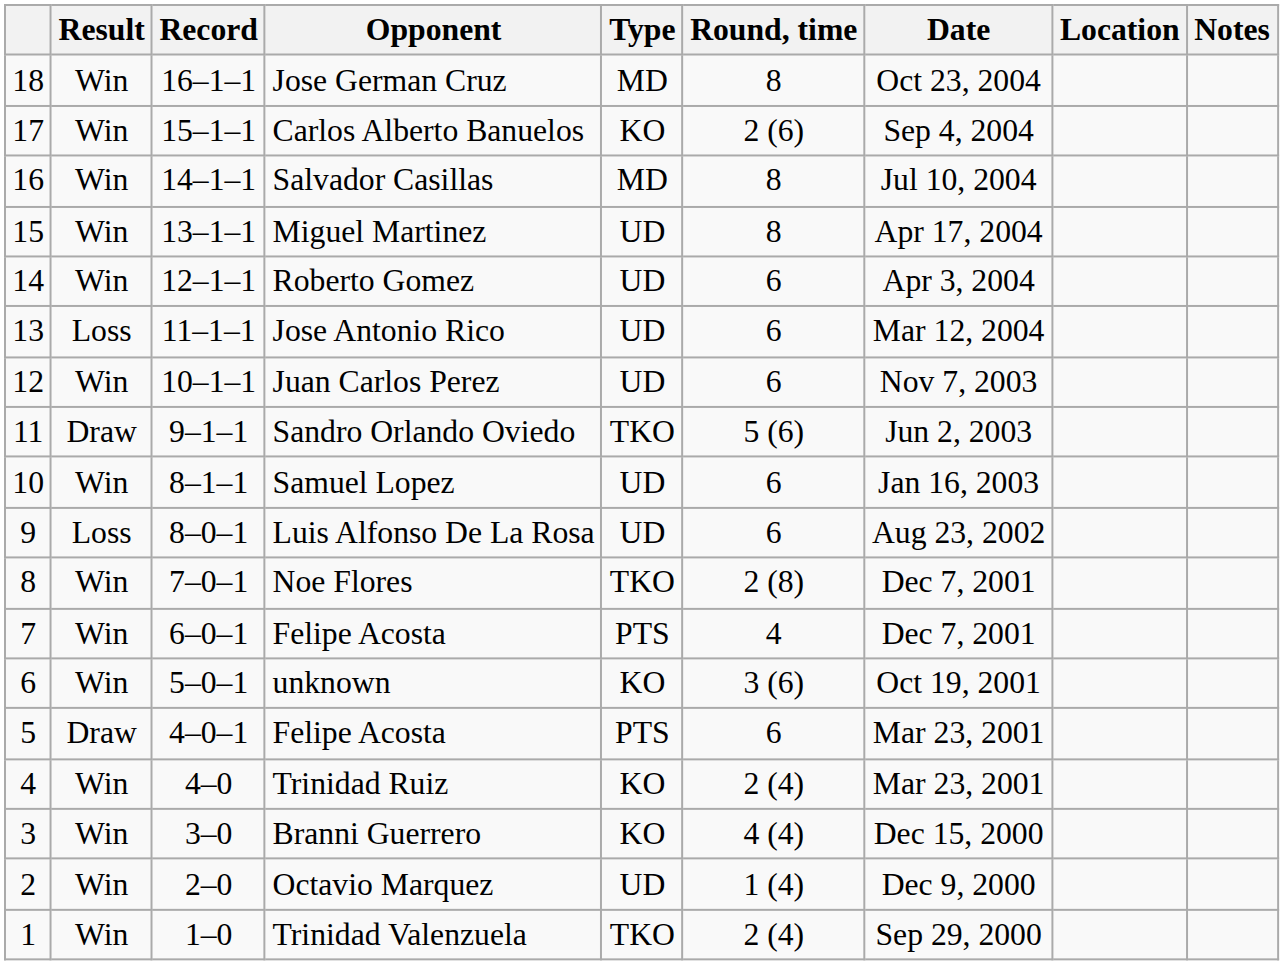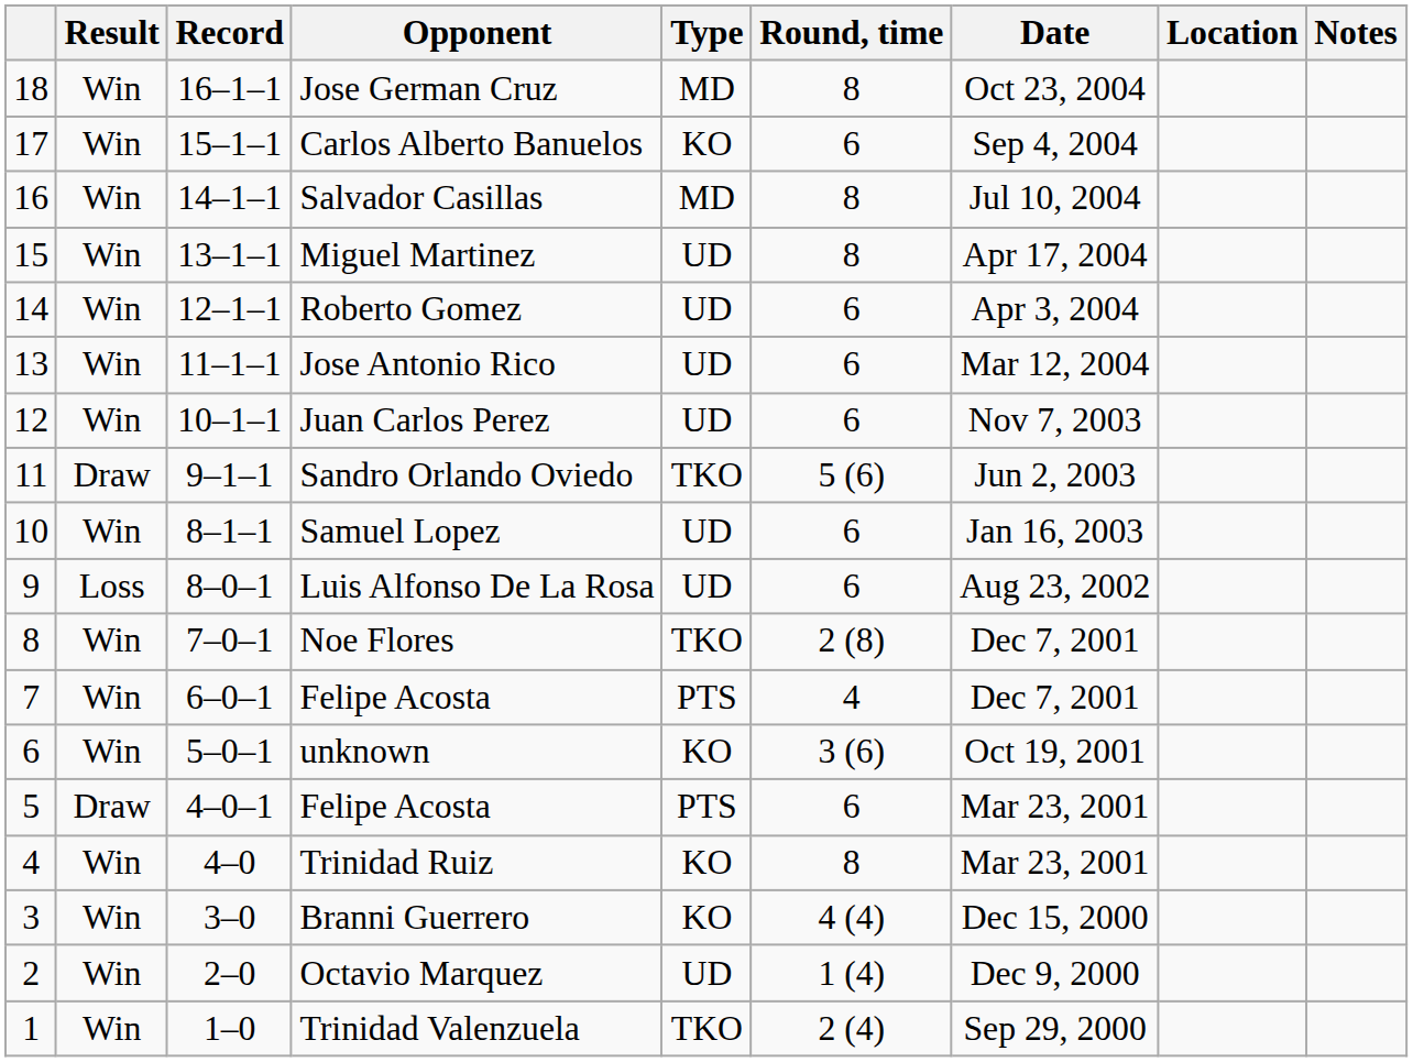 <table class="wikitable" style="text-align:center">
 <tr>
 <th></th>
 <th>Result</th>
 <th>Record</th>
 <th>Opponent</th>
 <th>Type</th>
 <th>Round, time</th>
 <th>Date</th>
 <th>Location</th>
 <th>Notes</th>
 </tr>
 <tr>
 <td>18</td>
 <td>Win</td>
 <td>16–1–1</td>
 <td style="text-align:left;">Jose German Cruz</td>
 <td>MD</td>
 <td>8</td>
 <td>Oct 23, 2004</td>
 <td style="text-align:left;"></td>
 <td></td>
 </tr>
 <tr>
 <td>17</td>
 <td>Win</td>
 <td>15–1–1</td>
 <td style="text-align:left;">Carlos Alberto Banuelos</td>
 <td>KO</td>
-<td>2 (6)</td>
+<td>6</td>
 <td>Sep 4, 2004</td>
 <td style="text-align:left;"></td>
 <td></td>
 </tr>
 <tr>
 <td>16</td>
 <td>Win</td>
 <td>14–1–1</td>
 <td style="text-align:left;">Salvador Casillas</td>
 <td>MD</td>
 <td>8</td>
 <td>Jul 10, 2004</td>
 <td style="text-align:left;"></td>
 <td></td>
 </tr>
 <tr>
 <td>15</td>
 <td>Win</td>
 <td>13–1–1</td>
 <td style="text-align:left;">Miguel Martinez</td>
 <td>UD</td>
 <td>8</td>
 <td>Apr 17, 2004</td>
 <td style="text-align:left;"></td>
 <td></td>
 </tr>
 <tr>
 <td>14</td>
 <td>Win</td>
 <td>12–1–1</td>
 <td style="text-align:left;">Roberto Gomez</td>
 <td>UD</td>
 <td>6</td>
 <td>Apr 3, 2004</td>
 <td style="text-align:left;"></td>
 <td></td>
 </tr>
 <tr>
 <td>13</td>
-<td>Loss</td>
+<td>Win</td>
 <td>11–1–1</td>
 <td style="text-align:left;">Jose Antonio Rico</td>
 <td>UD</td>
 <td>6</td>
 <td>Mar 12, 2004</td>
 <td style="text-align:left;"></td>
 <td></td>
 </tr>
 <tr>
 <td>12</td>
 <td>Win</td>
 <td>10–1–1</td>
 <td style="text-align:left;">Juan Carlos Perez</td>
 <td>UD</td>
 <td>6</td>
 <td>Nov 7, 2003</td>
 <td style="text-align:left;"></td>
 <td></td>
 </tr>
 <tr>
 <td>11</td>
 <td>Draw</td>
 <td>9–1–1</td>
 <td style="text-align:left;">Sandro Orlando Oviedo</td>
 <td>TKO</td>
 <td>5 (6)</td>
 <td>Jun 2, 2003</td>
 <td style="text-align:left;"></td>
 <td></td>
 </tr>
 <tr>
 <td>10</td>
 <td>Win</td>
 <td>8–1–1</td>
 <td style="text-align:left;">Samuel Lopez</td>
 <td>UD</td>
 <td>6</td>
 <td>Jan 16, 2003</td>
 <td style="text-align:left;"></td>
 <td></td>
 </tr>
 <tr>
 <td>9</td>
 <td>Loss</td>
 <td>8–0–1</td>
 <td style="text-align:left;">Luis Alfonso De La Rosa</td>
 <td>UD</td>
 <td>6</td>
 <td>Aug 23, 2002</td>
 <td style="text-align:left;"></td>
 <td></td>
 </tr>
 <tr>
 <td>8</td>
 <td>Win</td>
 <td>7–0–1</td>
 <td style="text-align:left;">Noe Flores</td>
 <td>TKO</td>
 <td>2 (8)</td>
 <td>Dec 7, 2001</td>
 <td style="text-align:left;"></td>
 <td></td>
 </tr>
 <tr>
 <td>7</td>
 <td>Win</td>
 <td>6–0–1</td>
 <td style="text-align:left;">Felipe Acosta</td>
 <td>PTS</td>
 <td>4</td>
 <td>Dec 7, 2001</td>
 <td style="text-align:left;"></td>
 <td></td>
 </tr>
 <tr>
 <td>6</td>
 <td>Win</td>
 <td>5–0–1</td>
 <td style="text-align:left;">unknown</td>
 <td>KO</td>
 <td>3 (6)</td>
 <td>Oct 19, 2001</td>
 <td style="text-align:left;"></td>
 <td></td>
 </tr>
 <tr>
 <td>5</td>
 <td>Draw</td>
 <td>4–0–1</td>
 <td style="text-align:left;">Felipe Acosta</td>
 <td>PTS</td>
 <td>6</td>
 <td>Mar 23, 2001</td>
 <td style="text-align:left;"></td>
 <td></td>
 </tr>
 <tr>
 <td>4</td>
 <td>Win</td>
 <td>4–0</td>
 <td style="text-align:left;">Trinidad Ruiz</td>
 <td>KO</td>
-<td>2 (4)</td>
+<td>8</td>
 <td>Mar 23, 2001</td>
 <td style="text-align:left;"></td>
 <td></td>
 </tr>
 <tr>
 <td>3</td>
 <td>Win</td>
 <td>3–0</td>
 <td style="text-align:left;">Branni Guerrero</td>
 <td>KO</td>
 <td>4 (4)</td>
 <td>Dec 15, 2000</td>
 <td style="text-align:left;"></td>
 <td></td>
 </tr>
 <tr>
 <td>2</td>
 <td>Win</td>
 <td>2–0</td>
 <td style="text-align:left;">Octavio Marquez</td>
 <td>UD</td>
 <td>1 (4)</td>
 <td>Dec 9, 2000</td>
 <td style="text-align:left;"></td>
 <td></td>
 </tr>
 <tr>
 <td>1</td>
 <td>Win</td>
 <td>1–0</td>
 <td style="text-align:left;">Trinidad Valenzuela</td>
 <td>TKO</td>
 <td>2 (4)</td>
 <td>Sep 29, 2000</td>
 <td style="text-align:left;"></td>
 <td></td>
 </tr>
 </table>
